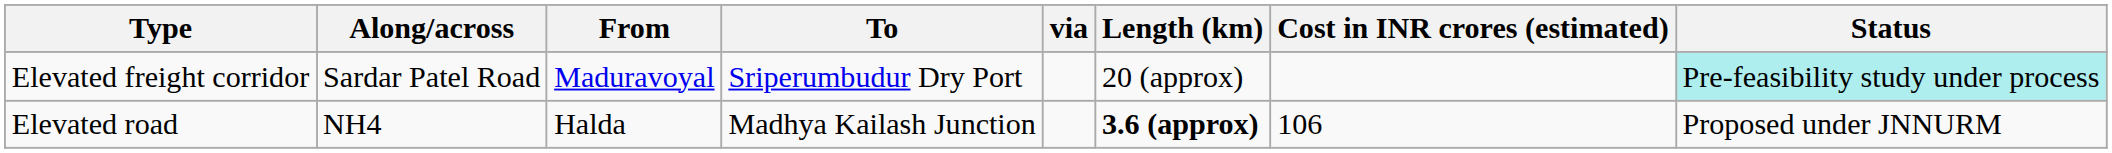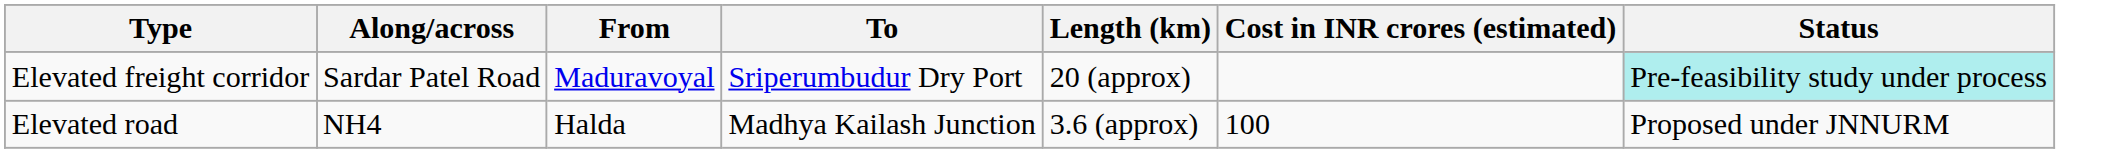 <table class="wikitable">
 <tr>
 <th>Type</th>
 <th>Along/across</th>
 <th>From</th>
 <th>To</th>
-<th>via</th>
 <th>Length (km)</th>
 <th>Cost in INR crores (estimated)</th>
 <th>Status</th>
 </tr>
 <tr>
 <td>Elevated freight corridor</td>
 <td>Sardar Patel Road</td>
 <td><a href='#'>Maduravoyal</a></td>
 <td><a href='#'>Sriperumbudur</a> Dry Port</td>
-<td></td>
 <td>20 (approx)</td>
 <td></td>
 <td style="background: paleturquoise;">Pre-feasibility study under process</td>
 </tr>
 <tr>
 <td>Elevated road</td>
 <td>NH4</td>
 <td>Halda</td>
 <td>Madhya Kailash Junction</td>
-<td></td>
-<td><strong>3.6 (approx)</strong></td>
-<td>106</td>
+<td>3.6 (approx)</td>
+<td>100</td>
 <td>Proposed under JNNURM</td>
 </tr>
 </table>
